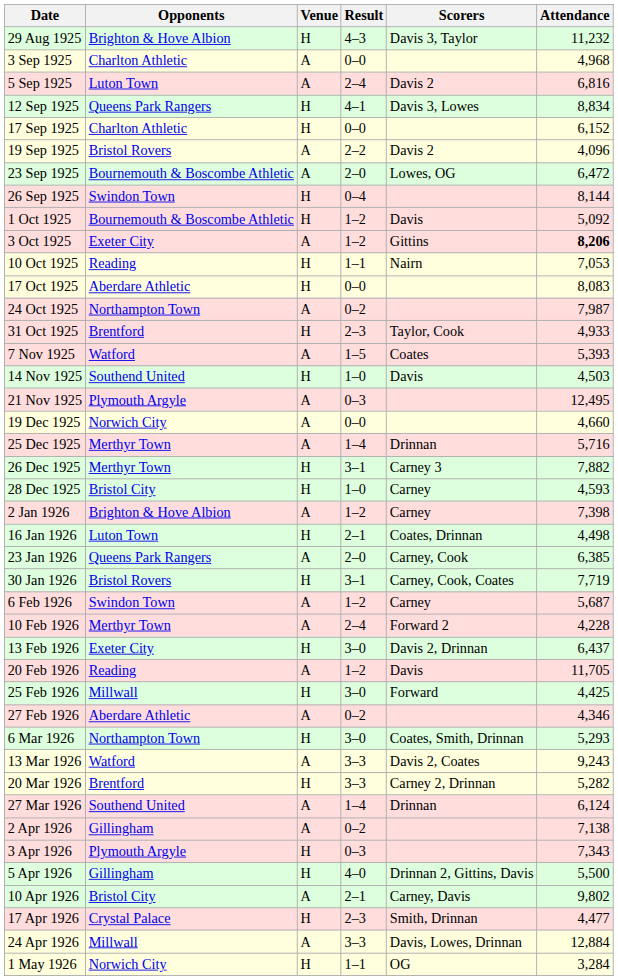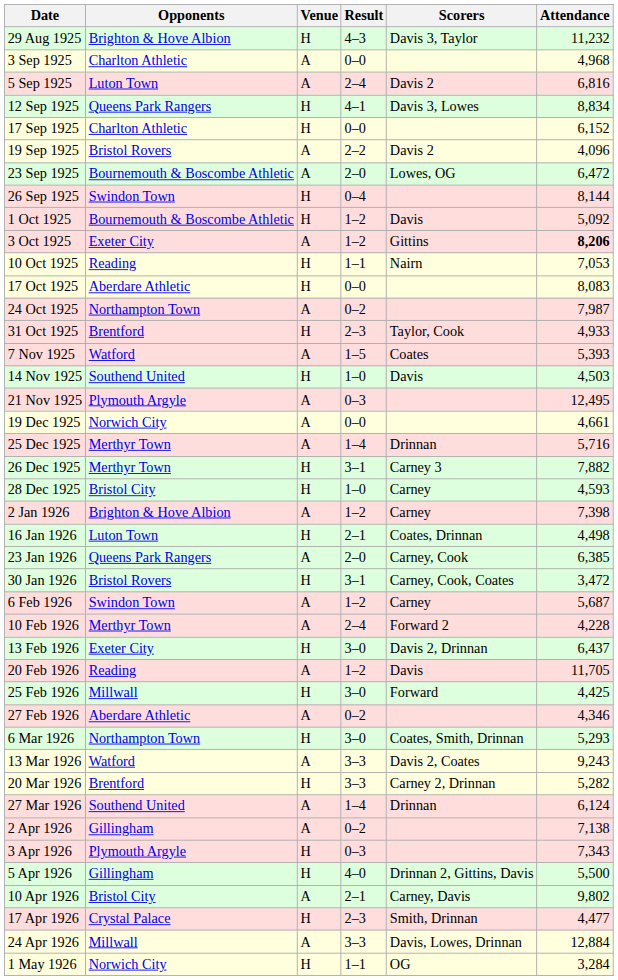 <table class="wikitable sortable">
 <tr>
 <th>Date</th>
 <th>Opponents</th>
 <th>Venue</th>
 <th>Result</th>
 <th>Scorers</th>
 <th>Attendance</th>
 </tr>
 <tr bgcolor="#ddffdd">
 <td>29 Aug 1925</td>
 <td><a href='#'>Brighton & Hove Albion</a></td>
 <td>H</td>
 <td>4–3</td>
 <td>Davis 3, Taylor</td>
 <td align="right">11,232</td>
 </tr>
 <tr bgcolor="#ffffdd">
 <td>3 Sep 1925</td>
 <td><a href='#'>Charlton Athletic</a></td>
 <td>A</td>
 <td>0–0</td>
 <td></td>
 <td align="right">4,968</td>
 </tr>
 <tr bgcolor="#ffdddd">
 <td>5 Sep 1925</td>
 <td><a href='#'>Luton Town</a></td>
 <td>A</td>
 <td>2–4</td>
 <td>Davis 2</td>
 <td align="right">6,816</td>
 </tr>
 <tr bgcolor="#ddffdd">
 <td>12 Sep 1925</td>
 <td><a href='#'>Queens Park Rangers</a></td>
 <td>H</td>
 <td>4–1</td>
 <td>Davis 3, Lowes</td>
 <td align="right">8,834</td>
 </tr>
 <tr bgcolor="#ffffdd">
 <td>17 Sep 1925</td>
 <td><a href='#'>Charlton Athletic</a></td>
 <td>H</td>
 <td>0–0</td>
 <td></td>
 <td align="right">6,152</td>
 </tr>
 <tr bgcolor="#ffffdd">
 <td>19 Sep 1925</td>
 <td><a href='#'>Bristol Rovers</a></td>
 <td>A</td>
 <td>2–2</td>
 <td>Davis 2</td>
 <td align="right">4,096</td>
 </tr>
 <tr bgcolor="#ddffdd">
 <td>23 Sep 1925</td>
 <td><a href='#'>Bournemouth & Boscombe Athletic</a></td>
 <td>A</td>
 <td>2–0</td>
 <td>Lowes, OG</td>
 <td align="right">6,472</td>
 </tr>
 <tr bgcolor="#ffdddd">
 <td>26 Sep 1925</td>
 <td><a href='#'>Swindon Town</a></td>
 <td>H</td>
 <td>0–4</td>
 <td></td>
 <td align="right">8,144</td>
 </tr>
 <tr bgcolor="#ffdddd">
 <td>1 Oct 1925</td>
 <td><a href='#'>Bournemouth & Boscombe Athletic</a></td>
 <td>H</td>
 <td>1–2</td>
 <td>Davis</td>
 <td align="right">5,092</td>
 </tr>
 <tr bgcolor="#ffdddd">
 <td>3 Oct 1925</td>
 <td><a href='#'>Exeter City</a></td>
 <td>A</td>
 <td>1–2</td>
 <td>Gittins</td>
 <td align="right"><strong>8,206</strong></td>
 </tr>
 <tr bgcolor="#ffffdd">
 <td>10 Oct 1925</td>
 <td><a href='#'>Reading</a></td>
 <td>H</td>
 <td>1–1</td>
 <td>Nairn</td>
 <td align="right">7,053</td>
 </tr>
 <tr bgcolor="#ffffdd">
 <td>17 Oct 1925</td>
 <td><a href='#'>Aberdare Athletic</a></td>
 <td>H</td>
 <td>0–0</td>
 <td></td>
 <td align="right">8,083</td>
 </tr>
 <tr bgcolor="#ffdddd">
 <td>24 Oct 1925</td>
 <td><a href='#'>Northampton Town</a></td>
 <td>A</td>
 <td>0–2</td>
 <td></td>
 <td align="right">7,987</td>
 </tr>
 <tr bgcolor="#ffdddd">
 <td>31 Oct 1925</td>
 <td><a href='#'>Brentford</a></td>
 <td>H</td>
 <td>2–3</td>
 <td>Taylor, Cook</td>
 <td align="right">4,933</td>
 </tr>
 <tr bgcolor="#ffdddd">
 <td>7 Nov 1925</td>
 <td><a href='#'>Watford</a></td>
 <td>A</td>
 <td>1–5</td>
 <td>Coates</td>
 <td align="right">5,393</td>
 </tr>
 <tr bgcolor="#ddffdd">
 <td>14 Nov 1925</td>
 <td><a href='#'>Southend United</a></td>
 <td>H</td>
 <td>1–0</td>
 <td>Davis</td>
 <td align="right">4,503</td>
 </tr>
 <tr bgcolor="#ffdddd">
 <td>21 Nov 1925</td>
 <td><a href='#'>Plymouth Argyle</a></td>
 <td>A</td>
 <td>0–3</td>
 <td></td>
 <td align="right">12,495</td>
 </tr>
 <tr bgcolor="#ffffdd">
 <td>19 Dec 1925</td>
 <td><a href='#'>Norwich City</a></td>
 <td>A</td>
 <td>0–0</td>
 <td></td>
-<td align="right">4,660</td>
+<td align="right">4,661</td>
 </tr>
 <tr bgcolor="#ffdddd">
 <td>25 Dec 1925</td>
 <td><a href='#'>Merthyr Town</a></td>
 <td>A</td>
 <td>1–4</td>
 <td>Drinnan</td>
 <td align="right">5,716</td>
 </tr>
 <tr bgcolor="#ddffdd">
 <td>26 Dec 1925</td>
 <td><a href='#'>Merthyr Town</a></td>
 <td>H</td>
 <td>3–1</td>
 <td>Carney 3</td>
 <td align="right">7,882</td>
 </tr>
 <tr bgcolor="#ddffdd">
 <td>28 Dec 1925</td>
 <td><a href='#'>Bristol City</a></td>
 <td>H</td>
 <td>1–0</td>
 <td>Carney</td>
 <td align="right">4,593</td>
 </tr>
 <tr bgcolor="#ffdddd">
 <td>2 Jan 1926</td>
 <td><a href='#'>Brighton & Hove Albion</a></td>
 <td>A</td>
 <td>1–2</td>
 <td>Carney</td>
 <td align="right">7,398</td>
 </tr>
 <tr bgcolor="#ddffdd">
 <td>16 Jan 1926</td>
 <td><a href='#'>Luton Town</a></td>
 <td>H</td>
 <td>2–1</td>
 <td>Coates, Drinnan</td>
 <td align="right">4,498</td>
 </tr>
 <tr bgcolor="#ddffdd">
 <td>23 Jan 1926</td>
 <td><a href='#'>Queens Park Rangers</a></td>
 <td>A</td>
 <td>2–0</td>
 <td>Carney, Cook</td>
 <td align="right">6,385</td>
 </tr>
 <tr bgcolor="#ddffdd">
 <td>30 Jan 1926</td>
 <td><a href='#'>Bristol Rovers</a></td>
 <td>H</td>
 <td>3–1</td>
 <td>Carney, Cook, Coates</td>
-<td align="right">7,719</td>
+<td align="right">3,472</td>
 </tr>
 <tr bgcolor="#ffdddd">
 <td>6 Feb 1926</td>
 <td><a href='#'>Swindon Town</a></td>
 <td>A</td>
 <td>1–2</td>
 <td>Carney</td>
 <td align="right">5,687</td>
 </tr>
 <tr bgcolor="#ffdddd">
 <td>10 Feb 1926</td>
 <td><a href='#'>Merthyr Town</a></td>
 <td>A</td>
 <td>2–4</td>
 <td>Forward 2</td>
 <td align="right">4,228</td>
 </tr>
 <tr bgcolor="#ddffdd">
 <td>13 Feb 1926</td>
 <td><a href='#'>Exeter City</a></td>
 <td>H</td>
 <td>3–0</td>
 <td>Davis 2, Drinnan</td>
 <td align="right">6,437</td>
 </tr>
 <tr bgcolor="#ffdddd">
 <td>20 Feb 1926</td>
 <td><a href='#'>Reading</a></td>
 <td>A</td>
 <td>1–2</td>
 <td>Davis</td>
 <td align="right">11,705</td>
 </tr>
 <tr bgcolor="#ddffdd">
 <td>25 Feb 1926</td>
 <td><a href='#'>Millwall</a></td>
 <td>H</td>
 <td>3–0</td>
 <td>Forward</td>
 <td align="right">4,425</td>
 </tr>
 <tr bgcolor="#ffdddd">
 <td>27 Feb 1926</td>
 <td><a href='#'>Aberdare Athletic</a></td>
 <td>A</td>
 <td>0–2</td>
 <td></td>
 <td align="right">4,346</td>
 </tr>
 <tr bgcolor="#ddffdd">
 <td>6 Mar 1926</td>
 <td><a href='#'>Northampton Town</a></td>
 <td>H</td>
 <td>3–0</td>
 <td>Coates, Smith, Drinnan</td>
 <td align="right">5,293</td>
 </tr>
 <tr bgcolor="#ffffdd">
 <td>13 Mar 1926</td>
 <td><a href='#'>Watford</a></td>
 <td>A</td>
 <td>3–3</td>
 <td>Davis 2, Coates</td>
 <td align="right">9,243</td>
 </tr>
 <tr bgcolor="#ffffdd">
 <td>20 Mar 1926</td>
 <td><a href='#'>Brentford</a></td>
 <td>H</td>
 <td>3–3</td>
 <td>Carney 2, Drinnan</td>
 <td align="right">5,282</td>
 </tr>
 <tr bgcolor="#ffdddd">
 <td>27 Mar 1926</td>
 <td><a href='#'>Southend United</a></td>
 <td>A</td>
 <td>1–4</td>
 <td>Drinnan</td>
 <td align="right">6,124</td>
 </tr>
 <tr bgcolor="#ffdddd">
 <td>2 Apr 1926</td>
 <td><a href='#'>Gillingham</a></td>
 <td>A</td>
 <td>0–2</td>
 <td></td>
 <td align="right">7,138</td>
 </tr>
 <tr bgcolor="#ffdddd">
 <td>3 Apr 1926</td>
 <td><a href='#'>Plymouth Argyle</a></td>
 <td>H</td>
 <td>0–3</td>
 <td></td>
 <td align="right">7,343</td>
 </tr>
 <tr bgcolor="#ddffdd">
 <td>5 Apr 1926</td>
 <td><a href='#'>Gillingham</a></td>
 <td>H</td>
 <td>4–0</td>
 <td>Drinnan 2, Gittins, Davis</td>
 <td align="right">5,500</td>
 </tr>
 <tr bgcolor="#ddffdd">
 <td>10 Apr 1926</td>
 <td><a href='#'>Bristol City</a></td>
 <td>A</td>
 <td>2–1</td>
 <td>Carney, Davis</td>
 <td align="right">9,802</td>
 </tr>
 <tr bgcolor="#ffdddd">
 <td>17 Apr 1926</td>
 <td><a href='#'>Crystal Palace</a></td>
 <td>H</td>
 <td>2–3</td>
 <td>Smith, Drinnan</td>
 <td align="right">4,477</td>
 </tr>
 <tr bgcolor="#ffffdd">
 <td>24 Apr 1926</td>
 <td><a href='#'>Millwall</a></td>
 <td>A</td>
 <td>3–3</td>
 <td>Davis, Lowes, Drinnan</td>
 <td align="right">12,884</td>
 </tr>
 <tr bgcolor="#ffffdd">
 <td>1 May 1926</td>
 <td><a href='#'>Norwich City</a></td>
 <td>H</td>
 <td>1–1</td>
 <td>OG</td>
 <td align="right">3,284</td>
 </tr>
 </table>
